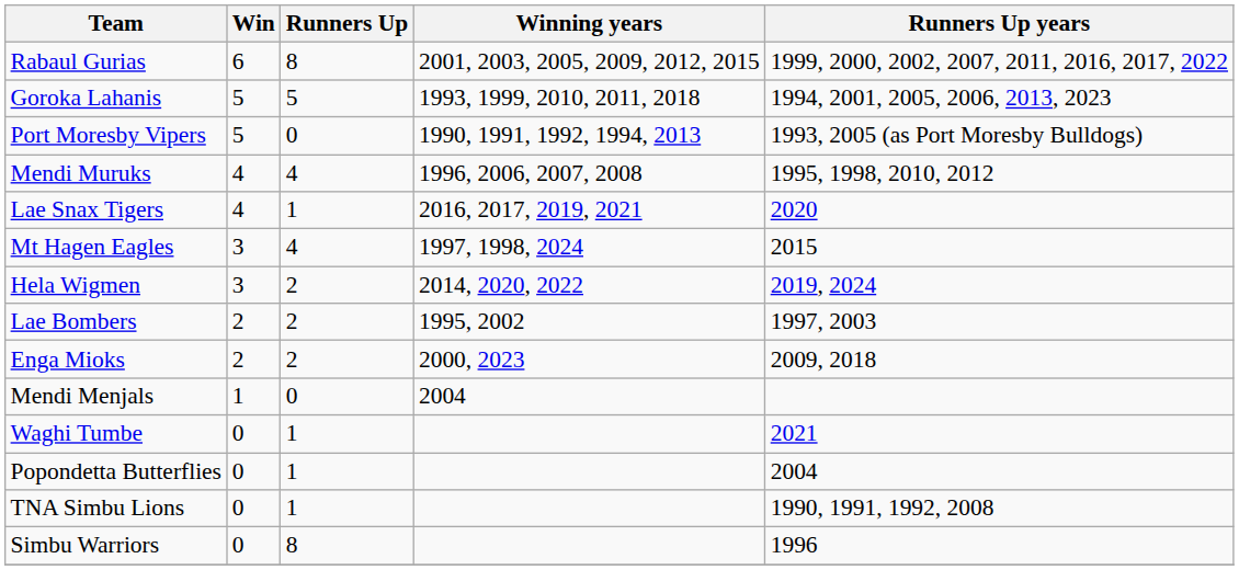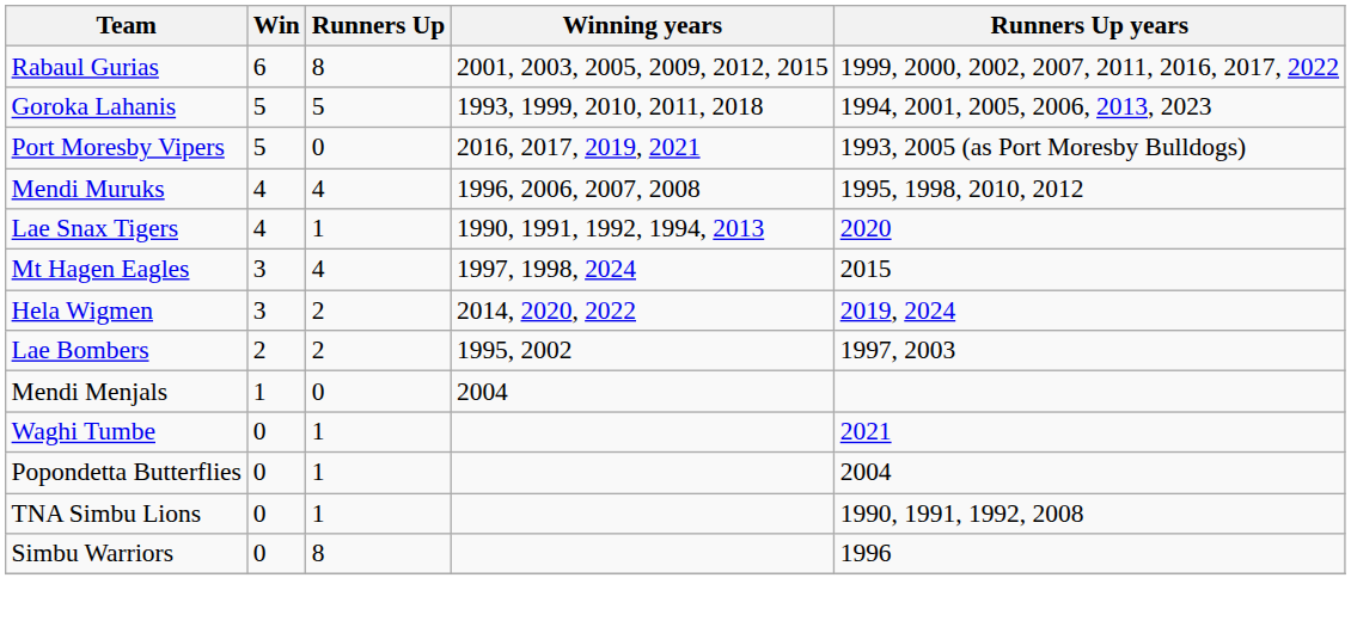 <table class="wikitable">
 <tr>
 <th><strong>Team</strong></th>
 <th><strong>Win</strong></th>
 <th><strong>Runners Up</strong></th>
 <th><strong>Winning years</strong></th>
 <th><strong>Runners Up years</strong></th>
 </tr>
 <tr>
 <td><a href='#'>Rabaul Gurias</a></td>
 <td>6</td>
 <td>8</td>
 <td>2001, 2003, 2005, 2009, 2012, 2015</td>
 <td>1999, 2000, 2002, 2007, 2011, 2016, 2017, <a href='#'>2022</a></td>
 </tr>
 <tr>
 <td><a href='#'>Goroka Lahanis</a></td>
 <td>5</td>
 <td>5</td>
 <td>1993, 1999, 2010, 2011, 2018</td>
 <td>1994, 2001, 2005, 2006, <a href='#'>2013</a>, 2023</td>
 </tr>
 <tr>
 <td><a href='#'>Port Moresby Vipers</a></td>
 <td>5</td>
 <td>0</td>
-<td>1990, 1991, 1992, 1994, <a href='#'>2013</a></td>
+<td>2016, 2017, <a href='#'>2019</a>, <a href='#'>2021</a></td>
 <td>1993, 2005 (as Port Moresby Bulldogs)</td>
 </tr>
 <tr>
 <td><a href='#'>Mendi Muruks</a></td>
 <td>4</td>
 <td>4</td>
 <td>1996, 2006, 2007, 2008</td>
 <td>1995, 1998, 2010, 2012</td>
 </tr>
 <tr>
 <td><a href='#'>Lae Snax Tigers</a></td>
 <td>4</td>
 <td>1</td>
-<td>2016, 2017, <a href='#'>2019</a>, <a href='#'>2021</a></td>
+<td>1990, 1991, 1992, 1994, <a href='#'>2013</a></td>
 <td><a href='#'>2020</a></td>
 </tr>
 <tr>
 <td><a href='#'>Mt Hagen Eagles</a></td>
 <td>3</td>
 <td>4</td>
 <td>1997, 1998, <a href='#'>2024</a></td>
 <td>2015</td>
 </tr>
 <tr>
 <td><a href='#'>Hela Wigmen</a></td>
 <td>3</td>
 <td>2</td>
 <td>2014, <a href='#'>2020</a>, <a href='#'>2022</a></td>
 <td><a href='#'>2019</a>, <a href='#'>2024</a></td>
 </tr>
 <tr>
 <td><a href='#'>Lae Bombers</a></td>
 <td>2</td>
 <td>2</td>
 <td>1995, 2002</td>
 <td>1997, 2003</td>
-</tr>
-<tr>
-<td><a href='#'>Enga Mioks</a></td>
-<td>2</td>
-<td>2</td>
-<td>2000, <a href='#'>2023</a></td>
-<td>2009, 2018</td>
 </tr>
 <tr>
 <td>Mendi Menjals</td>
 <td>1</td>
 <td>0</td>
 <td>2004</td>
 <td></td>
 </tr>
 <tr>
 <td><a href='#'>Waghi Tumbe</a></td>
 <td>0</td>
 <td>1</td>
 <td></td>
 <td><a href='#'>2021</a></td>
 </tr>
 <tr>
 <td>Popondetta Butterflies</td>
 <td>0</td>
 <td>1</td>
 <td></td>
 <td>2004</td>
 </tr>
 <tr>
 <td>TNA Simbu Lions</td>
 <td>0</td>
 <td>1</td>
 <td></td>
 <td>1990, 1991, 1992, 2008</td>
 </tr>
 <tr>
 <td>Simbu Warriors</td>
 <td>0</td>
 <td>8</td>
 <td></td>
 <td>1996</td>
 </tr>
 <tr>
 </tr>
 </table>
